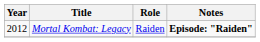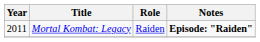 <table class="wikitable">
 <tr>
 <th>Year</th>
 <th>Title</th>
 <th>Role</th>
 <th>Notes</th>
 </tr>
 <tr>
-<td>2012</td>
+<td>2011</td>
 <td><em><a href='#'>Mortal Kombat: Legacy</a></em></td>
 <td><a href='#'>Raiden</a></td>
 <td><strong>Episode: "Raiden"</strong></td>
 </tr>
 <tr>
 </tr>
 </table>
